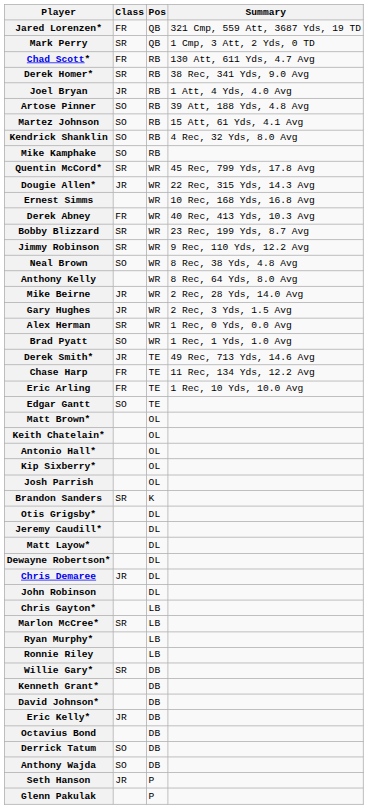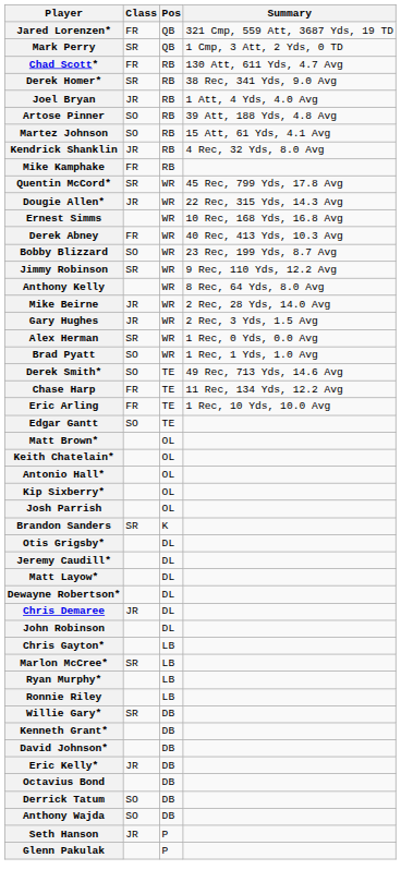 <table class="wikitable sortable">
 <tr>
 <th>Player</th>
 <th>Class</th>
 <th>Pos</th>
 <th>Summary</th>
 </tr>
 <tr>
 <th>Jared Lorenzen*</th>
 <td>FR</td>
 <td>QB</td>
 <td>321 Cmp, 559 Att, 3687 Yds, 19 TD</td>
 </tr>
 <tr>
 <th>Mark Perry</th>
 <td>SR</td>
 <td>QB</td>
 <td>1 Cmp, 3 Att, 2 Yds, 0 TD</td>
 </tr>
 <tr>
 <th><a href='#'>Chad Scott</a>*</th>
 <td>FR</td>
 <td>RB</td>
 <td>130 Att, 611 Yds, 4.7 Avg</td>
 </tr>
 <tr>
 <th>Derek Homer*</th>
 <td>SR</td>
 <td>RB</td>
 <td>38 Rec, 341 Yds, 9.0 Avg</td>
 </tr>
 <tr>
 <th>Joel Bryan</th>
 <td>JR</td>
 <td>RB</td>
 <td>1 Att, 4 Yds, 4.0 Avg</td>
 </tr>
 <tr>
 <th>Artose Pinner</th>
 <td>SO</td>
 <td>RB</td>
 <td>39 Att, 188 Yds, 4.8 Avg</td>
 </tr>
 <tr>
 <th>Martez Johnson</th>
 <td>SO</td>
 <td>RB</td>
 <td>15 Att, 61 Yds, 4.1 Avg</td>
 </tr>
 <tr>
 <th>Kendrick Shanklin</th>
-<td>SO</td>
+<td>JR</td>
 <td>RB</td>
 <td>4 Rec, 32 Yds, 8.0 Avg</td>
 </tr>
 <tr>
 <th>Mike Kamphake</th>
-<td>SO</td>
+<td>FR</td>
 <td>RB</td>
 <td></td>
 </tr>
 <tr>
 <th>Quentin McCord*</th>
 <td>SR</td>
 <td>WR</td>
 <td>45 Rec, 799 Yds, 17.8 Avg</td>
 </tr>
 <tr>
 <th>Dougie Allen*</th>
 <td>JR</td>
 <td>WR</td>
 <td>22 Rec, 315 Yds, 14.3 Avg</td>
 </tr>
 <tr>
 <th>Ernest Simms</th>
 <td></td>
 <td>WR</td>
 <td>10 Rec, 168 Yds, 16.8 Avg</td>
 </tr>
 <tr>
 <th>Derek Abney</th>
 <td>FR</td>
 <td>WR</td>
 <td>40 Rec, 413 Yds, 10.3 Avg</td>
 </tr>
 <tr>
 <th>Bobby Blizzard</th>
-<td>SR</td>
+<td>SO</td>
 <td>WR</td>
 <td>23 Rec, 199 Yds, 8.7 Avg</td>
 </tr>
 <tr>
 <th>Jimmy Robinson</th>
 <td>SR</td>
 <td>WR</td>
 <td>9 Rec, 110 Yds, 12.2 Avg</td>
-</tr>
-<tr>
-<th>Neal Brown</th>
-<td>SO</td>
-<td>WR</td>
-<td>8 Rec, 38 Yds, 4.8 Avg</td>
 </tr>
 <tr>
 <th>Anthony Kelly</th>
 <td></td>
 <td>WR</td>
 <td>8 Rec, 64 Yds, 8.0 Avg</td>
 </tr>
 <tr>
 <th>Mike Beirne</th>
 <td>JR</td>
 <td>WR</td>
 <td>2 Rec, 28 Yds, 14.0 Avg</td>
 </tr>
 <tr>
 <th>Gary Hughes</th>
 <td>JR</td>
 <td>WR</td>
 <td>2 Rec, 3 Yds, 1.5 Avg</td>
 </tr>
 <tr>
 <th>Alex Herman</th>
 <td>SR</td>
 <td>WR</td>
 <td>1 Rec, 0 Yds, 0.0 Avg</td>
 </tr>
 <tr>
 <th>Brad Pyatt</th>
 <td>SO</td>
 <td>WR</td>
 <td>1 Rec, 1 Yds, 1.0 Avg</td>
 </tr>
 <tr>
 <th>Derek Smith*</th>
-<td>JR</td>
+<td>SO</td>
 <td>TE</td>
 <td>49 Rec, 713 Yds, 14.6 Avg</td>
 </tr>
 <tr>
 <th>Chase Harp</th>
 <td>FR</td>
 <td>TE</td>
 <td>11 Rec, 134 Yds, 12.2 Avg</td>
 </tr>
 <tr>
 <th>Eric Arling</th>
 <td>FR</td>
 <td>TE</td>
 <td>1 Rec, 10 Yds, 10.0 Avg</td>
 </tr>
 <tr>
 <th>Edgar Gantt</th>
 <td>SO</td>
 <td>TE</td>
 <td></td>
 </tr>
 <tr>
 <th>Matt Brown*</th>
 <td></td>
 <td>OL</td>
 <td></td>
 </tr>
 <tr>
 <th>Keith Chatelain*</th>
 <td></td>
 <td>OL</td>
 <td></td>
 </tr>
 <tr>
 <th>Antonio Hall*</th>
 <td></td>
 <td>OL</td>
 <td></td>
 </tr>
 <tr>
 <th>Kip Sixberry*</th>
 <td></td>
 <td>OL</td>
 <td></td>
 </tr>
 <tr>
 <th>Josh Parrish</th>
 <td></td>
 <td>OL</td>
 <td></td>
 </tr>
 <tr>
 <th>Brandon Sanders</th>
 <td>SR</td>
 <td>K</td>
 <td></td>
 </tr>
 <tr>
 <th>Otis Grigsby*</th>
 <td></td>
 <td>DL</td>
 <td></td>
 </tr>
 <tr>
 <th>Jeremy Caudill*</th>
 <td></td>
 <td>DL</td>
 <td></td>
 </tr>
 <tr>
 <th>Matt Layow*</th>
 <td></td>
 <td>DL</td>
 <td></td>
 </tr>
 <tr>
 <th>Dewayne Robertson*</th>
 <td></td>
 <td>DL</td>
 <td></td>
 </tr>
 <tr>
 <th><a href='#'>Chris Demaree</a></th>
 <td>JR</td>
 <td>DL</td>
 <td></td>
 </tr>
 <tr>
 <th>John Robinson</th>
 <td></td>
 <td>DL</td>
 <td></td>
 </tr>
 <tr>
 <th>Chris Gayton*</th>
 <td></td>
 <td>LB</td>
 <td></td>
 </tr>
 <tr>
 <th>Marlon McCree*</th>
 <td>SR</td>
 <td>LB</td>
 <td></td>
 </tr>
 <tr>
 <th>Ryan Murphy*</th>
 <td></td>
 <td>LB</td>
 <td></td>
 </tr>
 <tr>
 <th>Ronnie Riley</th>
 <td></td>
 <td>LB</td>
 <td></td>
 </tr>
 <tr>
 <th>Willie Gary*</th>
 <td>SR</td>
 <td>DB</td>
 <td></td>
 </tr>
 <tr>
 <th>Kenneth Grant*</th>
 <td></td>
 <td>DB</td>
 <td></td>
 </tr>
 <tr>
 <th>David Johnson*</th>
 <td></td>
 <td>DB</td>
 <td></td>
 </tr>
 <tr>
 <th>Eric Kelly*</th>
 <td>JR</td>
 <td>DB</td>
 <td></td>
 </tr>
 <tr>
 <th>Octavius Bond</th>
 <td></td>
 <td>DB</td>
 <td></td>
 </tr>
 <tr>
 <th>Derrick Tatum</th>
 <td>SO</td>
 <td>DB</td>
 <td></td>
 </tr>
 <tr>
 <th>Anthony Wajda</th>
 <td>SO</td>
 <td>DB</td>
 <td></td>
 </tr>
 <tr>
 <th>Seth Hanson</th>
 <td>JR</td>
 <td>P</td>
 <td></td>
 </tr>
 <tr>
 <th>Glenn Pakulak</th>
 <td></td>
 <td>P</td>
 </tr>
 </table>
